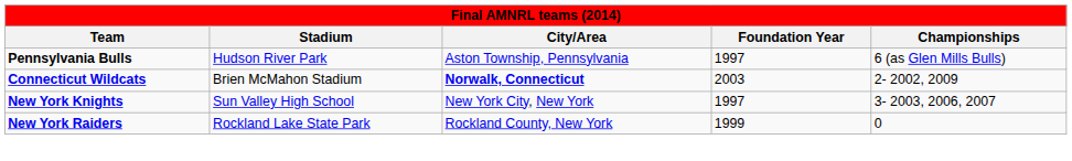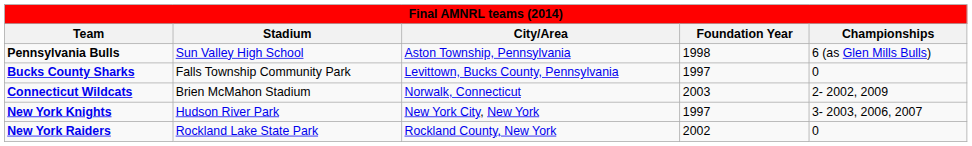 <table class="wikitable" style="width: 99%">
 <tr>
 <td colspan="5" style="background:#f00; text-align:center;"><strong><span>Final AMNRL teams (2014)</span></strong></td>
 </tr>
 <tr>
 <th>Team</th>
 <th>Stadium</th>
 <th>City/Area</th>
 <th>Foundation Year</th>
 <th>Championships</th>
 </tr>
 <tr>
 <td> <strong>Pennsylvania Bulls</strong></td>
-<td><a href='#'>Hudson River Park</a></td>
+<td><a href='#'>Sun Valley High School</a></td>
 <td><a href='#'>Aston Township, Pennsylvania</a></td>
+<td>1998</td>
+<td>6 (as <a href='#'>Glen Mills Bulls</a>)</td>
+</tr>
+<tr>
+<td> <strong><a href='#'>Bucks County Sharks</a></strong></td>
+<td>Falls Township Community Park</td>
+<td><a href='#'>Levittown, Bucks County, Pennsylvania</a></td>
 <td>1997</td>
-<td>6 (as <a href='#'>Glen Mills Bulls</a>)</td>
+<td>0</td>
 </tr>
 <tr>
 <td> <strong><a href='#'>Connecticut Wildcats</a></strong></td>
 <td>Brien McMahon Stadium</td>
-<td><strong><a href='#'>Norwalk, Connecticut</a></strong></td>
+<td><a href='#'>Norwalk, Connecticut</a></td>
 <td>2003</td>
 <td>2- 2002, 2009</td>
 </tr>
 <tr>
 <td> <strong><a href='#'>New York Knights</a></strong></td>
-<td><a href='#'>Sun Valley High School</a></td>
+<td><a href='#'>Hudson River Park</a></td>
 <td><a href='#'>New York City</a>, <a href='#'>New York</a></td>
 <td>1997</td>
 <td>3- 2003, 2006, 2007</td>
 </tr>
 <tr>
 <td> <strong><a href='#'>New York Raiders</a></strong></td>
 <td><a href='#'>Rockland Lake State Park</a></td>
 <td><a href='#'>Rockland County, New York</a></td>
-<td>1999</td>
+<td>2002</td>
 <td>0<br></td>
 </tr>
 </table>
